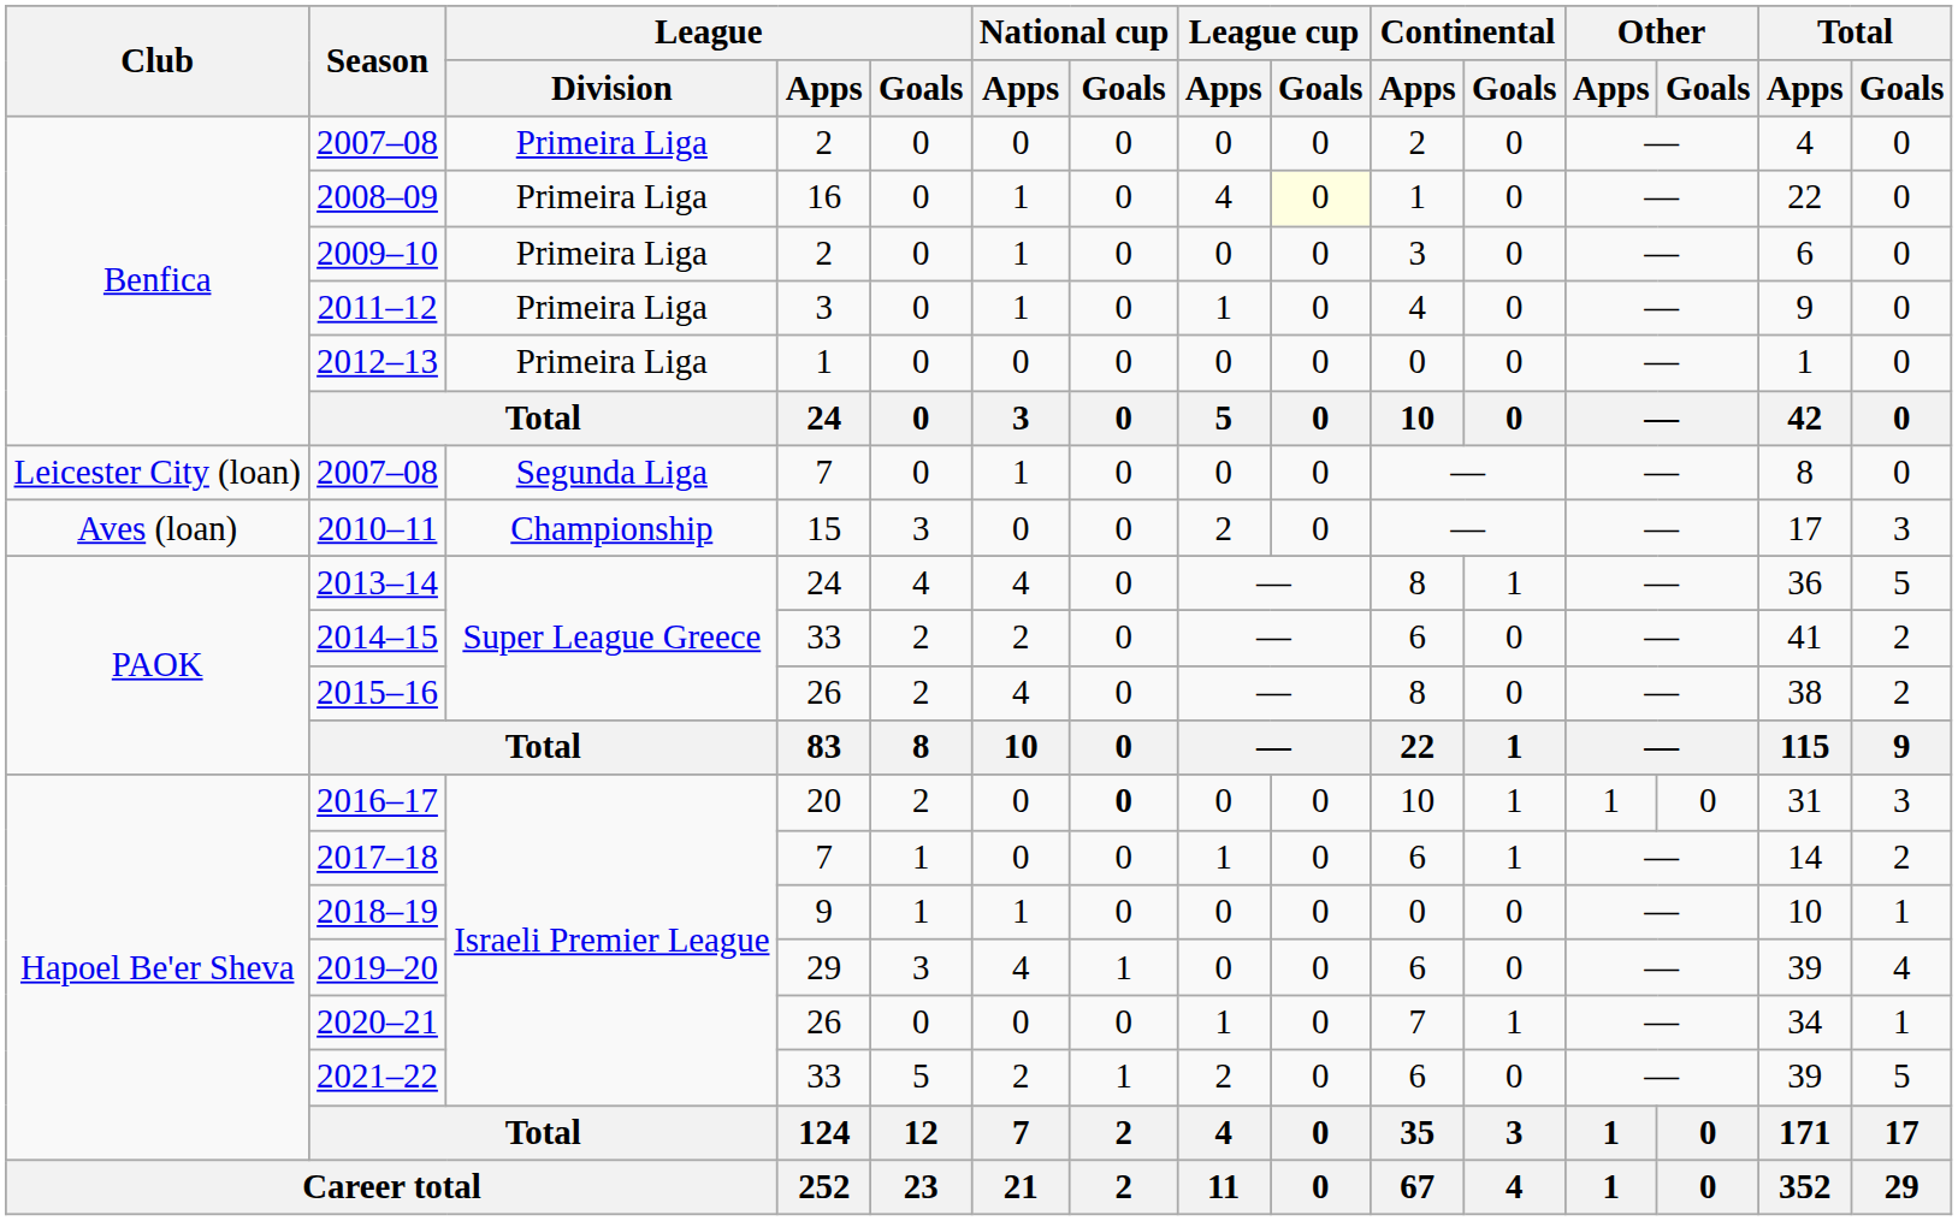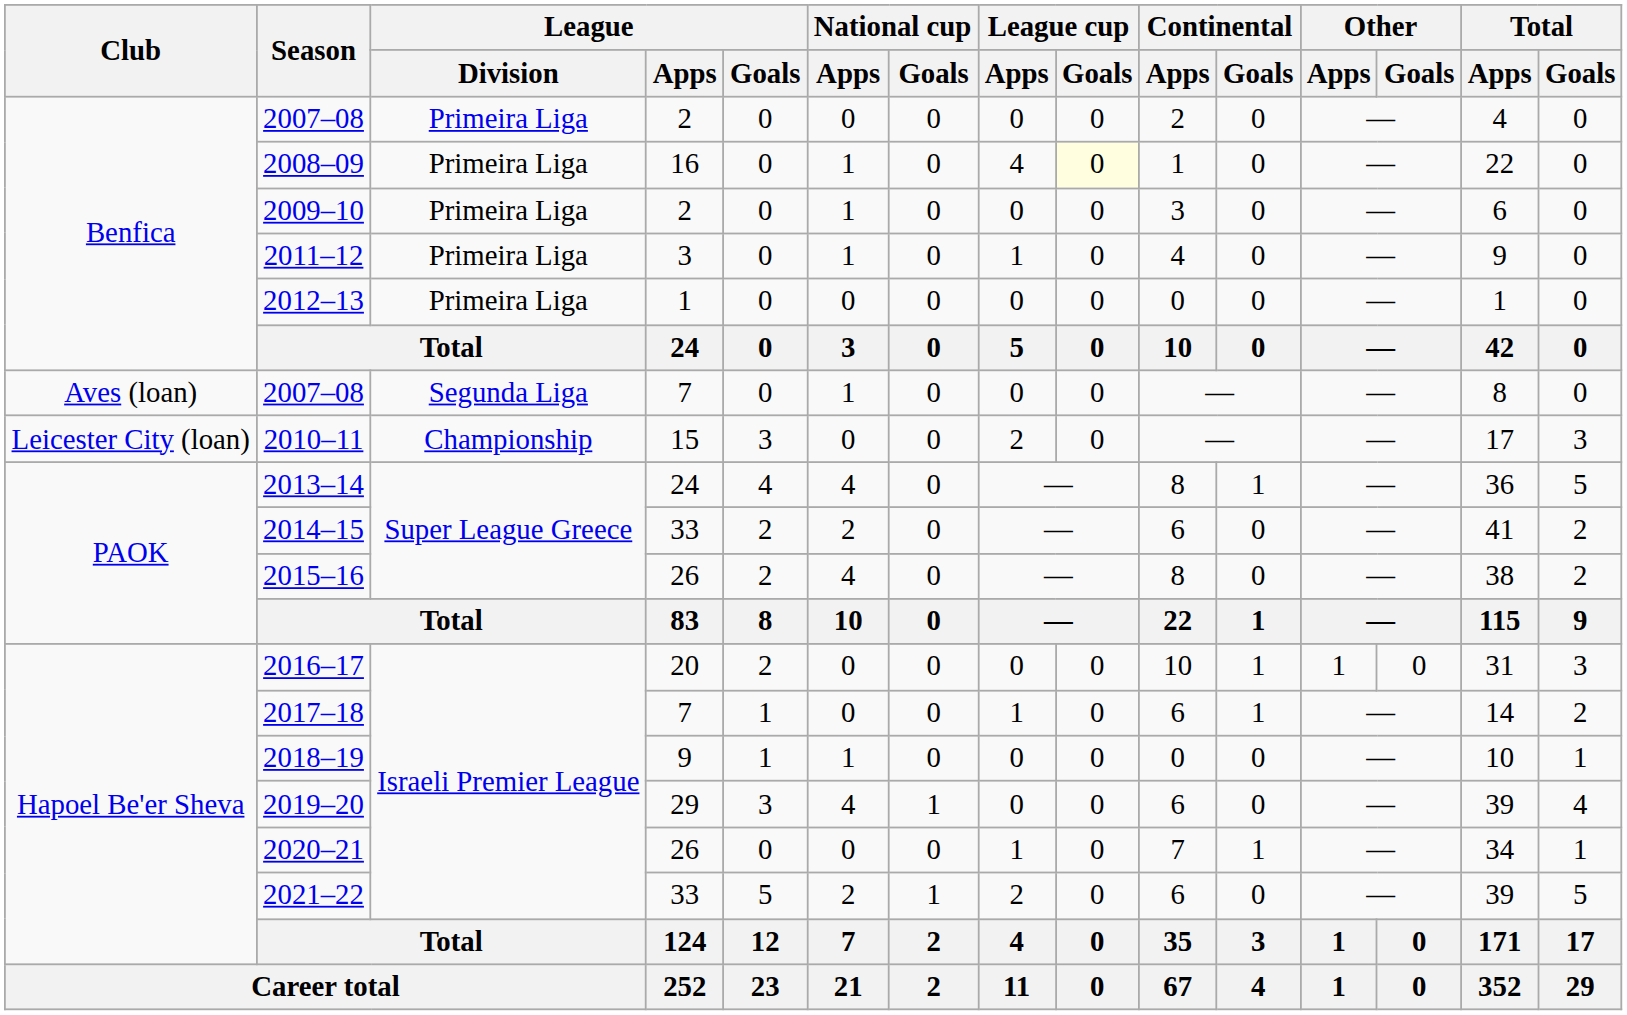 <table class="wikitable" style="text-align:center">
 <tr>
 <th rowspan="2">Club</th>
 <th rowspan="2">Season</th>
 <th colspan="3">League</th>
 <th colspan="2">National cup</th>
 <th colspan="2">League cup</th>
 <th colspan="2">Continental</th>
 <th colspan="2">Other</th>
 <th colspan="2">Total</th>
 </tr>
 <tr>
 <th>Division</th>
 <th>Apps</th>
 <th>Goals</th>
 <th>Apps</th>
 <th>Goals</th>
 <th>Apps</th>
 <th>Goals</th>
 <th>Apps</th>
 <th>Goals</th>
 <th>Apps</th>
 <th>Goals</th>
 <th>Apps</th>
 <th>Goals</th>
 </tr>
 <tr>
 <td rowspan="6"><a href='#'>Benfica</a></td>
 <td><a href='#'>2007–08</a></td>
 <td><a href='#'>Primeira Liga</a></td>
 <td>2</td>
 <td>0</td>
 <td>0</td>
 <td>0</td>
 <td>0</td>
 <td>0</td>
 <td>2</td>
 <td>0</td>
 <td colspan="2">—</td>
 <td>4</td>
 <td>0</td>
 </tr>
 <tr>
 <td><a href='#'>2008–09</a></td>
 <td>Primeira Liga</td>
 <td>16</td>
 <td>0</td>
 <td>1</td>
 <td>0</td>
 <td>4</td>
 <td style="background: lightyellow;">0</td>
 <td>1</td>
 <td>0</td>
 <td colspan="2">—</td>
 <td>22</td>
 <td>0</td>
 </tr>
 <tr>
 <td><a href='#'>2009–10</a></td>
 <td>Primeira Liga</td>
 <td>2</td>
 <td>0</td>
 <td>1</td>
 <td>0</td>
 <td>0</td>
 <td>0</td>
 <td>3</td>
 <td>0</td>
 <td colspan="2">—</td>
 <td>6</td>
 <td>0</td>
 </tr>
 <tr>
 <td><a href='#'>2011–12</a></td>
 <td>Primeira Liga</td>
 <td>3</td>
 <td>0</td>
 <td>1</td>
 <td>0</td>
 <td>1</td>
 <td>0</td>
 <td>4</td>
 <td>0</td>
 <td colspan="2">—</td>
 <td>9</td>
 <td>0</td>
 </tr>
 <tr>
 <td><a href='#'>2012–13</a></td>
 <td>Primeira Liga</td>
 <td>1</td>
 <td>0</td>
 <td>0</td>
 <td>0</td>
 <td>0</td>
 <td>0</td>
 <td>0</td>
 <td>0</td>
 <td colspan="2">—</td>
 <td>1</td>
 <td>0</td>
 </tr>
 <tr>
 <th colspan="2">Total</th>
 <th>24</th>
 <th>0</th>
 <th>3</th>
 <th>0</th>
 <th>5</th>
 <th>0</th>
 <th>10</th>
 <th>0</th>
 <th colspan="2">—</th>
 <th>42</th>
 <th>0</th>
 </tr>
 <tr>
-<td rowspan="1"><a href='#'>Leicester City</a> (loan)</td>
+<td rowspan="1"><a href='#'>Aves</a> (loan)</td>
 <td><a href='#'>2007–08</a></td>
 <td><a href='#'>Segunda Liga</a></td>
 <td>7</td>
 <td>0</td>
 <td>1</td>
 <td>0</td>
 <td>0</td>
 <td>0</td>
 <td colspan="2">—</td>
 <td colspan="2">—</td>
 <td>8</td>
 <td>0</td>
 </tr>
 <tr>
-<td rowspan="1"><a href='#'>Aves</a> (loan)</td>
+<td rowspan="1"><a href='#'>Leicester City</a> (loan)</td>
 <td><a href='#'>2010–11</a></td>
 <td><a href='#'>Championship</a></td>
 <td>15</td>
 <td>3</td>
 <td>0</td>
 <td>0</td>
 <td>2</td>
 <td>0</td>
 <td colspan="2">—</td>
 <td colspan="2">—</td>
 <td>17</td>
 <td>3</td>
 </tr>
 <tr>
 <td rowspan="4"><a href='#'>PAOK</a></td>
 <td><a href='#'>2013–14</a></td>
 <td rowspan="3"><a href='#'>Super League Greece</a></td>
 <td>24</td>
 <td>4</td>
 <td>4</td>
 <td>0</td>
 <td colspan="2">—</td>
 <td>8</td>
 <td>1</td>
 <td colspan="2">—</td>
 <td>36</td>
 <td>5</td>
 </tr>
 <tr>
 <td><a href='#'>2014–15</a></td>
 <td>33</td>
 <td>2</td>
 <td>2</td>
 <td>0</td>
 <td colspan="2">—</td>
 <td>6</td>
 <td>0</td>
 <td colspan="2">—</td>
 <td>41</td>
 <td>2</td>
 </tr>
 <tr>
 <td><a href='#'>2015–16</a></td>
 <td>26</td>
 <td>2</td>
 <td>4</td>
 <td>0</td>
 <td colspan="2">—</td>
 <td>8</td>
 <td>0</td>
 <td colspan="2">—</td>
 <td>38</td>
 <td>2</td>
 </tr>
 <tr>
 <th colspan="2">Total</th>
 <th>83</th>
 <th>8</th>
 <th>10</th>
 <th>0</th>
 <th colspan="2">—</th>
 <th>22</th>
 <th>1</th>
 <th colspan="2">—</th>
 <th>115</th>
 <th>9</th>
 </tr>
 <tr>
 <td rowspan="7"><a href='#'>Hapoel Be'er Sheva</a></td>
 <td><a href='#'>2016–17</a></td>
 <td rowspan="6"><a href='#'>Israeli Premier League</a></td>
 <td>20</td>
 <td>2</td>
 <td>0</td>
-<td><strong>0</strong></td>
+<td>0</td>
 <td>0</td>
 <td>0</td>
 <td>10</td>
 <td>1</td>
 <td>1</td>
 <td>0</td>
 <td>31</td>
 <td>3</td>
 </tr>
 <tr>
 <td><a href='#'>2017–18</a></td>
 <td>7</td>
 <td>1</td>
 <td>0</td>
 <td>0</td>
 <td>1</td>
 <td>0</td>
 <td>6</td>
 <td>1</td>
 <td colspan="2">—</td>
 <td>14</td>
 <td>2</td>
 </tr>
 <tr>
 <td><a href='#'>2018–19</a></td>
 <td>9</td>
 <td>1</td>
 <td>1</td>
 <td>0</td>
 <td>0</td>
 <td>0</td>
 <td>0</td>
 <td>0</td>
 <td colspan="2">—</td>
 <td>10</td>
 <td>1</td>
 </tr>
 <tr>
 <td><a href='#'>2019–20</a></td>
 <td>29</td>
 <td>3</td>
 <td>4</td>
 <td>1</td>
 <td>0</td>
 <td>0</td>
 <td>6</td>
 <td>0</td>
 <td colspan="2">—</td>
 <td>39</td>
 <td>4</td>
 </tr>
 <tr>
 <td><a href='#'>2020–21</a></td>
 <td>26</td>
 <td>0</td>
 <td>0</td>
 <td>0</td>
 <td>1</td>
 <td>0</td>
 <td>7</td>
 <td>1</td>
 <td colspan="2">—</td>
 <td>34</td>
 <td>1</td>
 </tr>
 <tr>
 <td><a href='#'>2021–22</a></td>
 <td>33</td>
 <td>5</td>
 <td>2</td>
 <td>1</td>
 <td>2</td>
 <td>0</td>
 <td>6</td>
 <td>0</td>
 <td colspan="2">—</td>
 <td>39</td>
 <td>5</td>
 </tr>
 <tr>
 <th colspan="2">Total</th>
 <th>124</th>
 <th>12</th>
 <th>7</th>
 <th>2</th>
 <th>4</th>
 <th>0</th>
 <th>35</th>
 <th>3</th>
 <th>1</th>
 <th>0</th>
 <th>171</th>
 <th>17</th>
 </tr>
 <tr>
 <th colspan="3">Career total</th>
 <th>252</th>
 <th>23</th>
 <th>21</th>
 <th>2</th>
 <th>11</th>
 <th>0</th>
 <th>67</th>
 <th>4</th>
 <th>1</th>
 <th>0</th>
 <th>352</th>
 <th>29</th>
 </tr>
 </table>
